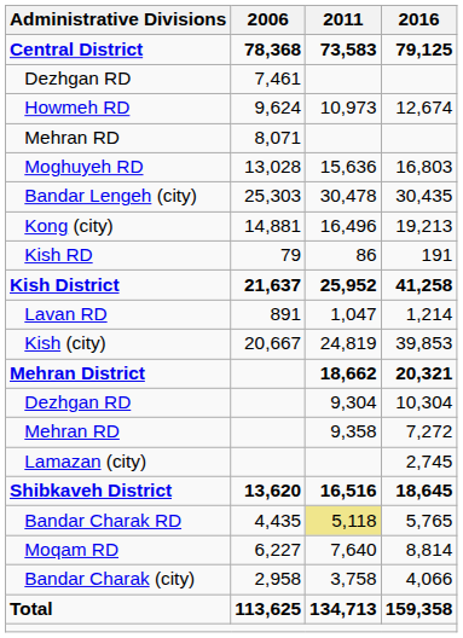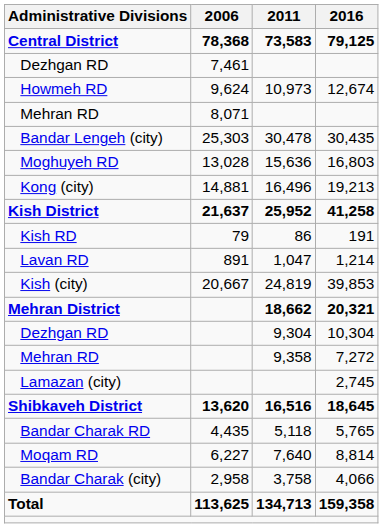 <table class="wikitable">
 <tr>
 <th>Administrative Divisions</th>
 <th>2006</th>
 <th>2011</th>
 <th>2016</th>
 </tr>
 <tr>
 <td><strong><a href='#'>Central District</a></strong></td>
 <td style="text-align: right;"><strong>78,368</strong></td>
 <td style="text-align: right;"><strong>73,583</strong></td>
 <td style="text-align: right;"><strong>79,125</strong></td>
 </tr>
 <tr>
 <td style="padding-left: 1em;">Dezhgan RD</td>
 <td style="text-align: right;">7,461</td>
 <td style="text-align: right;"></td>
 <td style="text-align: right;"></td>
 </tr>
 <tr>
 <td style="padding-left: 1em;"><a href='#'>Howmeh RD</a></td>
 <td style="text-align: right;">9,624</td>
 <td style="text-align: right;">10,973</td>
 <td style="text-align: right;">12,674</td>
 </tr>
 <tr>
 <td style="padding-left: 1em;">Mehran RD</td>
 <td style="text-align: right;">8,071</td>
 <td style="text-align: right;"></td>
 <td style="text-align: right;"></td>
 </tr>
 <tr>
+<td style="padding-left: 1em;"><a href='#'>Bandar Lengeh</a> (city)</td>
+<td style="text-align: right;">25,303</td>
+<td style="text-align: right;">30,478</td>
+<td style="text-align: right;">30,435</td>
+</tr>
+<tr>
 <td style="padding-left: 1em;"><a href='#'>Moghuyeh RD</a></td>
 <td style="text-align: right;">13,028</td>
 <td style="text-align: right;">15,636</td>
 <td style="text-align: right;">16,803</td>
-</tr>
-<tr>
-<td style="padding-left: 1em;"><a href='#'>Bandar Lengeh</a> (city)</td>
-<td style="text-align: right;">25,303</td>
-<td style="text-align: right;">30,478</td>
-<td style="text-align: right;">30,435</td>
 </tr>
 <tr>
 <td style="padding-left: 1em;"><a href='#'>Kong</a> (city)</td>
 <td style="text-align: right;">14,881</td>
 <td style="text-align: right;">16,496</td>
 <td style="text-align: right;">19,213</td>
 </tr>
 <tr>
+<td><strong><a href='#'>Kish District</a></strong></td>
+<td style="text-align: right;"><strong>21,637</strong></td>
+<td style="text-align: right;"><strong>25,952</strong></td>
+<td style="text-align: right;"><strong>41,258</strong></td>
+</tr>
+<tr>
 <td style="padding-left: 1em;"><a href='#'>Kish RD</a></td>
 <td style="text-align: right;">79</td>
 <td style="text-align: right;">86</td>
 <td style="text-align: right;">191</td>
-</tr>
-<tr>
-<td><strong><a href='#'>Kish District</a></strong></td>
-<td style="text-align: right;"><strong>21,637</strong></td>
-<td style="text-align: right;"><strong>25,952</strong></td>
-<td style="text-align: right;"><strong>41,258</strong></td>
 </tr>
 <tr>
 <td style="padding-left: 1em;"><a href='#'>Lavan RD</a></td>
 <td style="text-align: right;">891</td>
 <td style="text-align: right;">1,047</td>
 <td style="text-align: right;">1,214</td>
 </tr>
 <tr>
 <td style="padding-left: 1em;"><a href='#'>Kish</a> (city)</td>
 <td style="text-align: right;">20,667</td>
 <td style="text-align: right;">24,819</td>
 <td style="text-align: right;">39,853</td>
 </tr>
 <tr>
 <td><strong><a href='#'>Mehran District</a></strong></td>
 <td style="text-align: right;"></td>
 <td style="text-align: right;"><strong>18,662</strong></td>
 <td style="text-align: right;"><strong>20,321</strong></td>
 </tr>
 <tr>
 <td style="padding-left: 1em;"><a href='#'>Dezhgan RD</a></td>
 <td style="text-align: right;"></td>
 <td style="text-align: right;">9,304</td>
 <td style="text-align: right;">10,304</td>
 </tr>
 <tr>
 <td style="padding-left: 1em;"><a href='#'>Mehran RD</a></td>
 <td style="text-align: right;"></td>
 <td style="text-align: right;">9,358</td>
 <td style="text-align: right;">7,272</td>
 </tr>
 <tr>
 <td style="padding-left: 1em;"><a href='#'>Lamazan</a> (city)</td>
 <td style="text-align: right;"></td>
 <td style="text-align: right;"></td>
 <td style="text-align: right;">2,745</td>
 </tr>
 <tr>
 <td><strong><a href='#'>Shibkaveh District</a></strong></td>
 <td style="text-align: right;"><strong>13,620</strong></td>
 <td style="text-align: right;"><strong>16,516</strong></td>
 <td style="text-align: right;"><strong>18,645</strong></td>
 </tr>
 <tr>
 <td style="padding-left: 1em;"><a href='#'>Bandar Charak RD</a></td>
 <td style="text-align: right;">4,435</td>
-<td style="background: khaki; text-align: right;">5,118</td>
+<td style="text-align: right;">5,118</td>
 <td style="text-align: right;">5,765</td>
 </tr>
 <tr>
 <td style="padding-left: 1em;"><a href='#'>Moqam RD</a></td>
 <td style="text-align: right;">6,227</td>
 <td style="text-align: right;">7,640</td>
 <td style="text-align: right;">8,814</td>
 </tr>
 <tr>
 <td style="padding-left: 1em;"><a href='#'>Bandar Charak</a> (city)</td>
 <td style="text-align: right;">2,958</td>
 <td style="text-align: right;">3,758</td>
 <td style="text-align: right;">4,066</td>
 </tr>
 <tr>
 <td><strong>Total</strong></td>
 <td style="text-align: right;"><strong>113,625</strong></td>
 <td style="text-align: right;"><strong>134,713</strong></td>
 <td style="text-align: right;"><strong>159,358</strong></td>
 </tr>
 <tr>
 <td colspan=4></td>
 </tr>
 </table>
